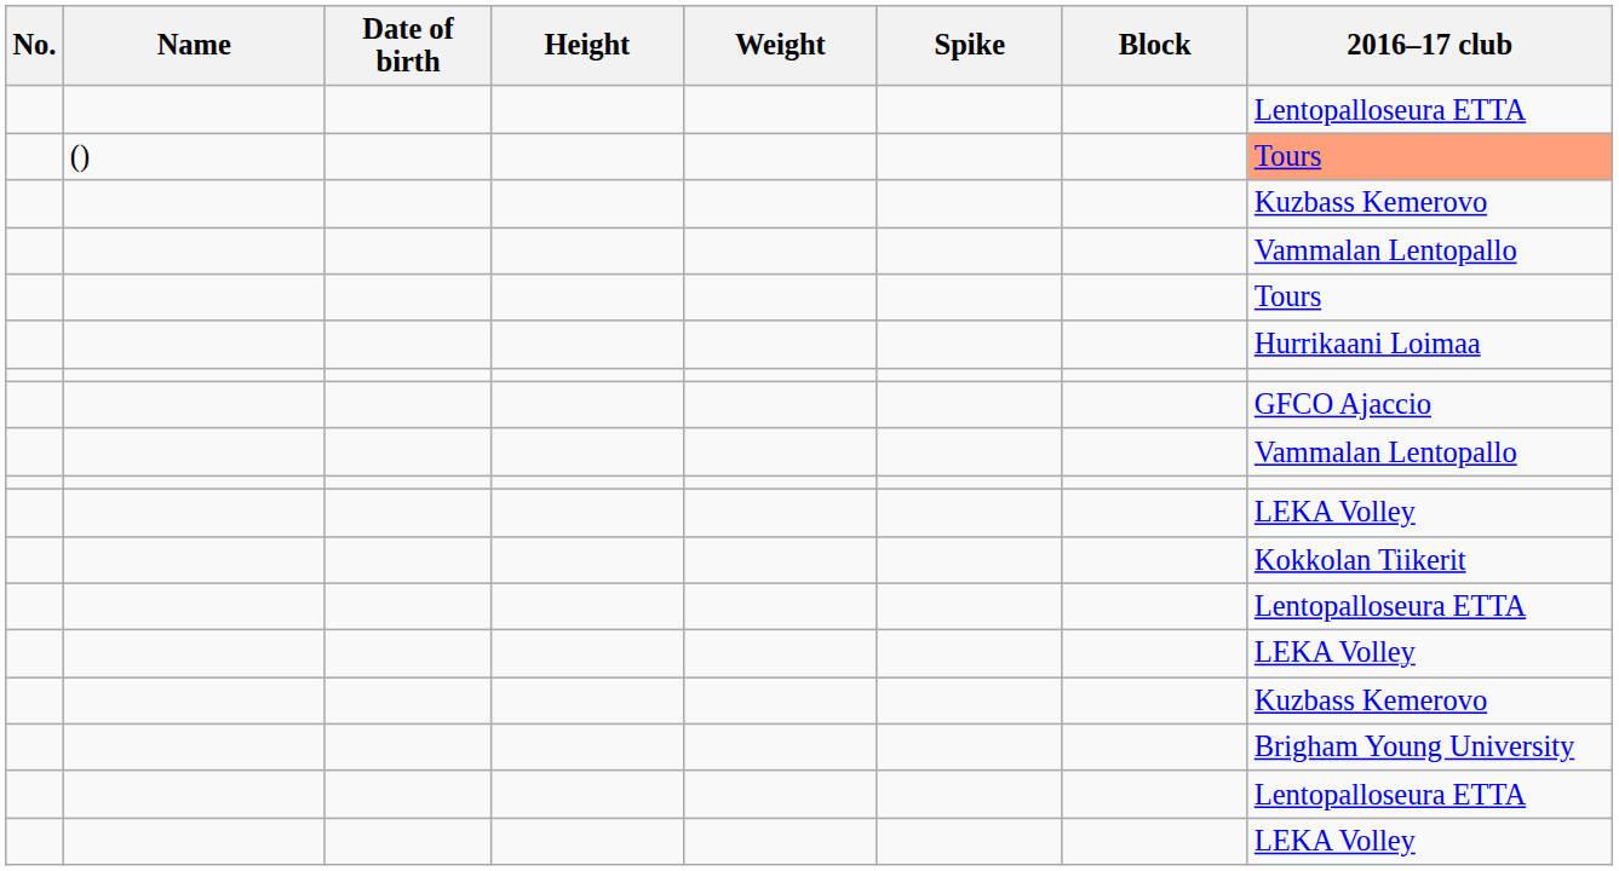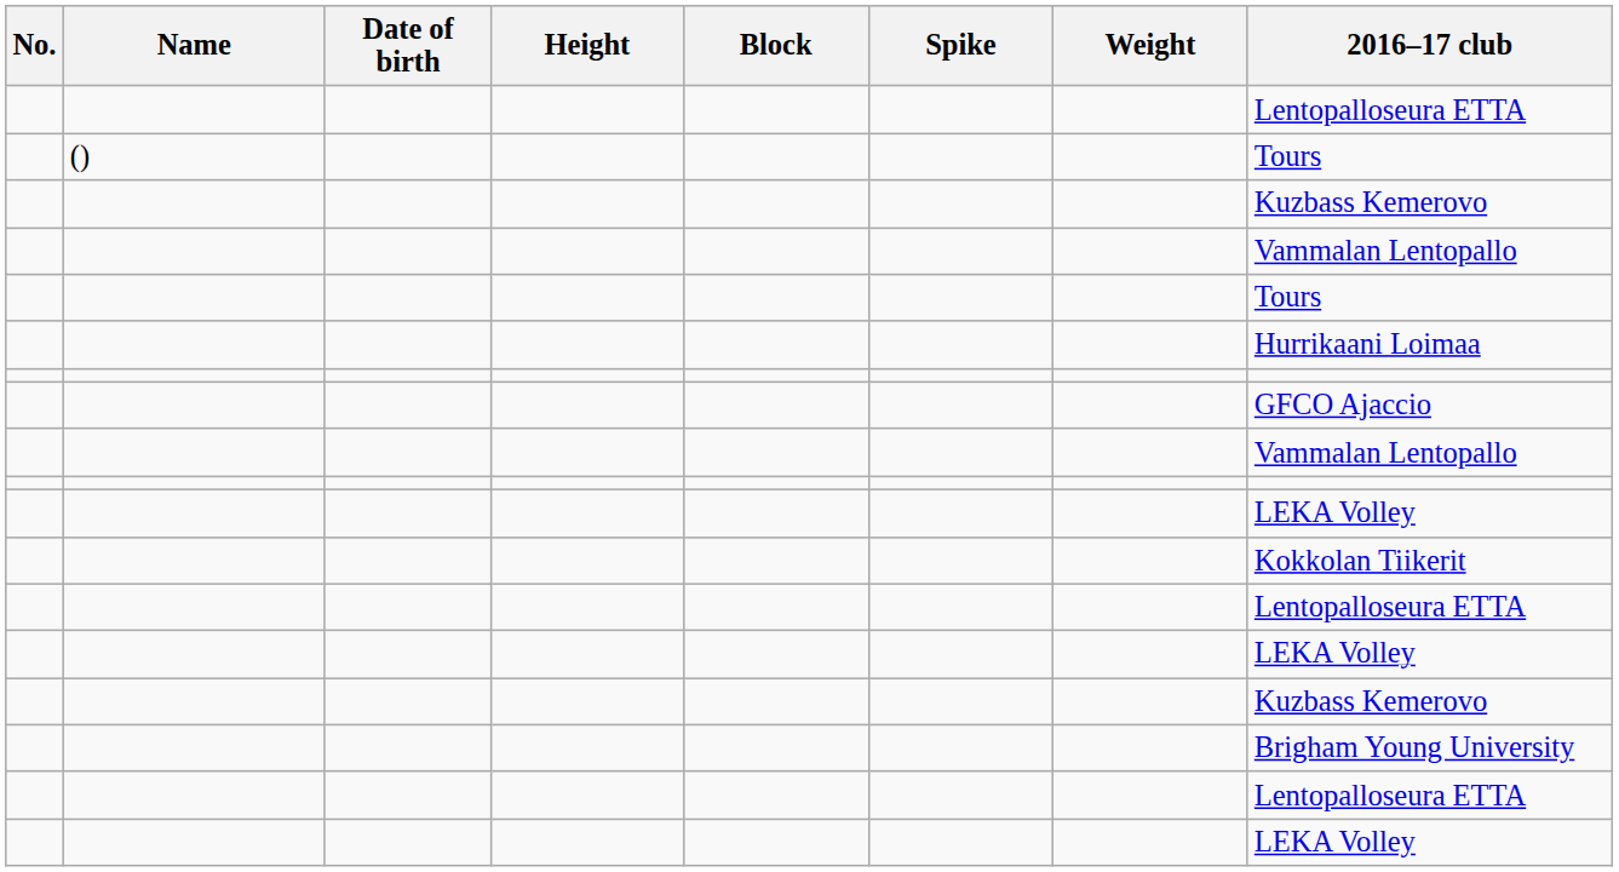 <table class="wikitable sortable" style="font-size:100%; text-align:center;">
 <tr>
 <th>No.</th>
 <th style="width:14em">Name</th>
 <th style="width:8em">Date of birth</th>
 <th style="width:9em">Height</th>
+<th style="width:9em">Block</th>
+<th style="width:9em">Spike</th>
 <th style="width:9em">Weight</th>
-<th style="width:9em">Spike</th>
-<th style="width:9em">Block</th>
 <th style="width:17em">2016–17 club</th>
 </tr>
 <tr>
 <td></td>
 <td style="text-align:left;"></td>
 <td style="text-align:right;"></td>
 <td></td>
 <td></td>
 <td></td>
 <td></td>
 <td style="text-align:left;"> <a href='#'>Lentopalloseura ETTA</a></td>
 </tr>
 <tr>
 <td></td>
 <td style="text-align:left;"> ()</td>
 <td style="text-align:right;"></td>
 <td></td>
 <td></td>
 <td></td>
 <td></td>
-<td style="background: lightsalmon; text-align:left;"> <a href='#'>Tours</a></td>
+<td style="text-align:left;"> <a href='#'>Tours</a></td>
 </tr>
 <tr>
 <td></td>
 <td style="text-align:left;"></td>
 <td style="text-align:right;"></td>
 <td></td>
 <td></td>
 <td></td>
 <td></td>
 <td style="text-align:left;"> <a href='#'>Kuzbass Kemerovo</a></td>
 </tr>
 <tr>
 <td></td>
 <td style="text-align:left;"></td>
 <td style="text-align:right;"></td>
 <td></td>
 <td></td>
 <td></td>
 <td></td>
 <td style="text-align:left;"> <a href='#'>Vammalan Lentopallo</a></td>
 </tr>
 <tr>
 <td></td>
 <td style="text-align:left;"></td>
 <td style="text-align:right;"></td>
 <td></td>
 <td></td>
 <td></td>
 <td></td>
 <td style="text-align:left;"> <a href='#'>Tours</a></td>
 </tr>
 <tr>
 <td></td>
 <td style="text-align:left;"></td>
 <td style="text-align:right;"></td>
 <td></td>
 <td></td>
 <td></td>
 <td></td>
 <td style="text-align:left;"> <a href='#'>Hurrikaani Loimaa</a></td>
 </tr>
 <tr>
 <td></td>
 <td style="text-align:left;"></td>
 <td style="text-align:right;"></td>
 <td></td>
 <td></td>
 <td></td>
 <td></td>
 <td style="text-align:left;"></td>
 </tr>
 <tr>
 <td></td>
 <td style="text-align:left;"></td>
 <td style="text-align:right;"></td>
 <td></td>
 <td></td>
 <td></td>
 <td></td>
 <td style="text-align:left;"> <a href='#'>GFCO Ajaccio</a></td>
 </tr>
 <tr>
 <td></td>
 <td style="text-align:left;"></td>
 <td style="text-align:right;"></td>
 <td></td>
 <td></td>
 <td></td>
 <td></td>
 <td style="text-align:left;"> <a href='#'>Vammalan Lentopallo</a></td>
 </tr>
 <tr>
 <td></td>
 <td style="text-align:left;"></td>
 <td style="text-align:right;"></td>
 <td></td>
 <td></td>
 <td></td>
 <td></td>
 <td style="text-align:left;"></td>
 </tr>
 <tr>
 <td></td>
 <td style="text-align:left;"></td>
 <td style="text-align:right;"></td>
 <td></td>
 <td></td>
 <td></td>
 <td></td>
 <td style="text-align:left;"> <a href='#'>LEKA Volley</a></td>
 </tr>
 <tr>
 <td></td>
 <td style="text-align:left;"></td>
 <td style="text-align:right;"></td>
 <td></td>
 <td></td>
 <td></td>
 <td></td>
 <td style="text-align:left;"> <a href='#'>Kokkolan Tiikerit</a></td>
 </tr>
 <tr>
 <td></td>
 <td style="text-align:left;"></td>
 <td style="text-align:right;"></td>
 <td></td>
 <td></td>
 <td></td>
 <td></td>
 <td style="text-align:left;"> <a href='#'>Lentopalloseura ETTA</a></td>
 </tr>
 <tr>
 <td></td>
 <td style="text-align:left;"></td>
 <td style="text-align:right;"></td>
 <td></td>
 <td></td>
 <td></td>
 <td></td>
 <td style="text-align:left;"> <a href='#'>LEKA Volley</a></td>
 </tr>
 <tr>
 <td></td>
 <td style="text-align:left;"></td>
 <td style="text-align:right;"></td>
 <td></td>
 <td></td>
 <td></td>
 <td></td>
 <td style="text-align:left;"> <a href='#'>Kuzbass Kemerovo</a></td>
 </tr>
 <tr>
 <td></td>
 <td style="text-align:left;"></td>
 <td style="text-align:right;"></td>
 <td></td>
 <td></td>
 <td></td>
 <td></td>
 <td style="text-align:left;"> <a href='#'>Brigham Young University</a></td>
 </tr>
 <tr>
 <td></td>
 <td style="text-align:left;"></td>
 <td style="text-align:right;"></td>
 <td></td>
 <td></td>
 <td></td>
 <td></td>
 <td style="text-align:left;"> <a href='#'>Lentopalloseura ETTA</a></td>
 </tr>
 <tr>
 <td></td>
 <td style="text-align:left;"></td>
 <td style="text-align:right;"></td>
 <td></td>
 <td></td>
 <td></td>
 <td></td>
 <td style="text-align:left;"> <a href='#'>LEKA Volley</a></td>
 </tr>
 </table>
